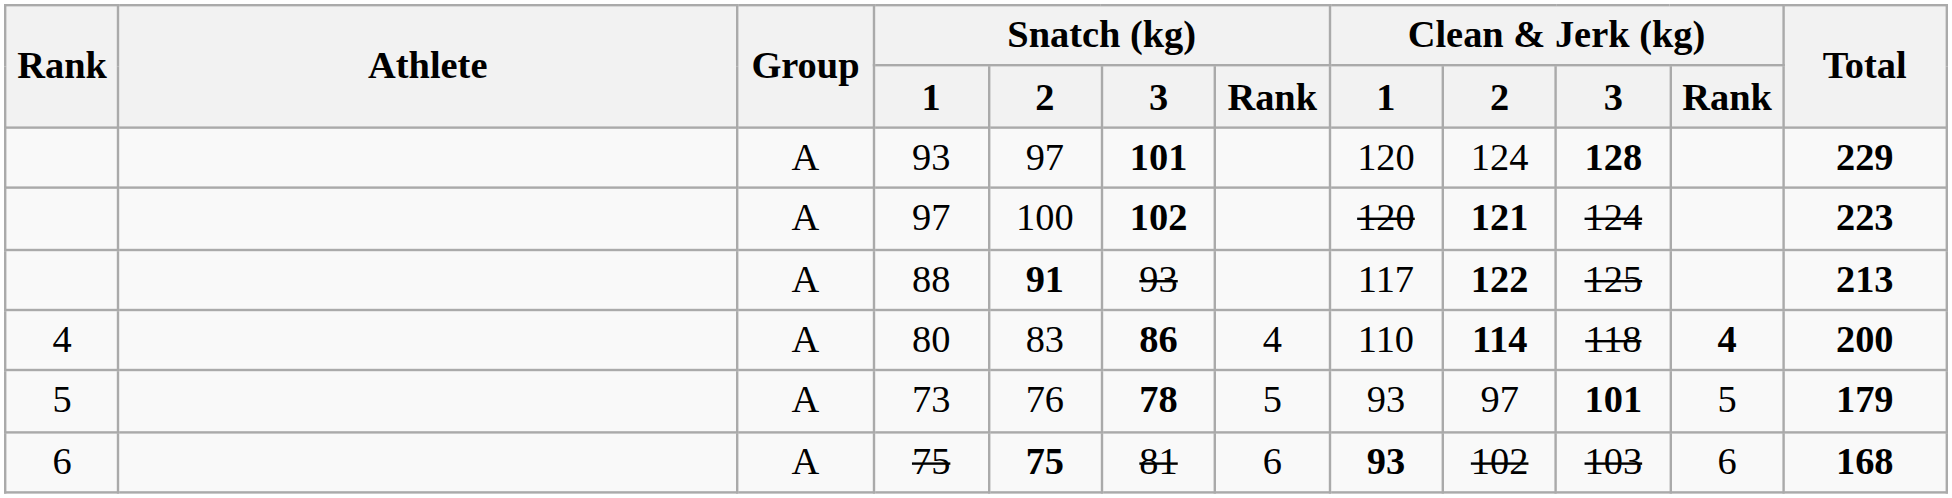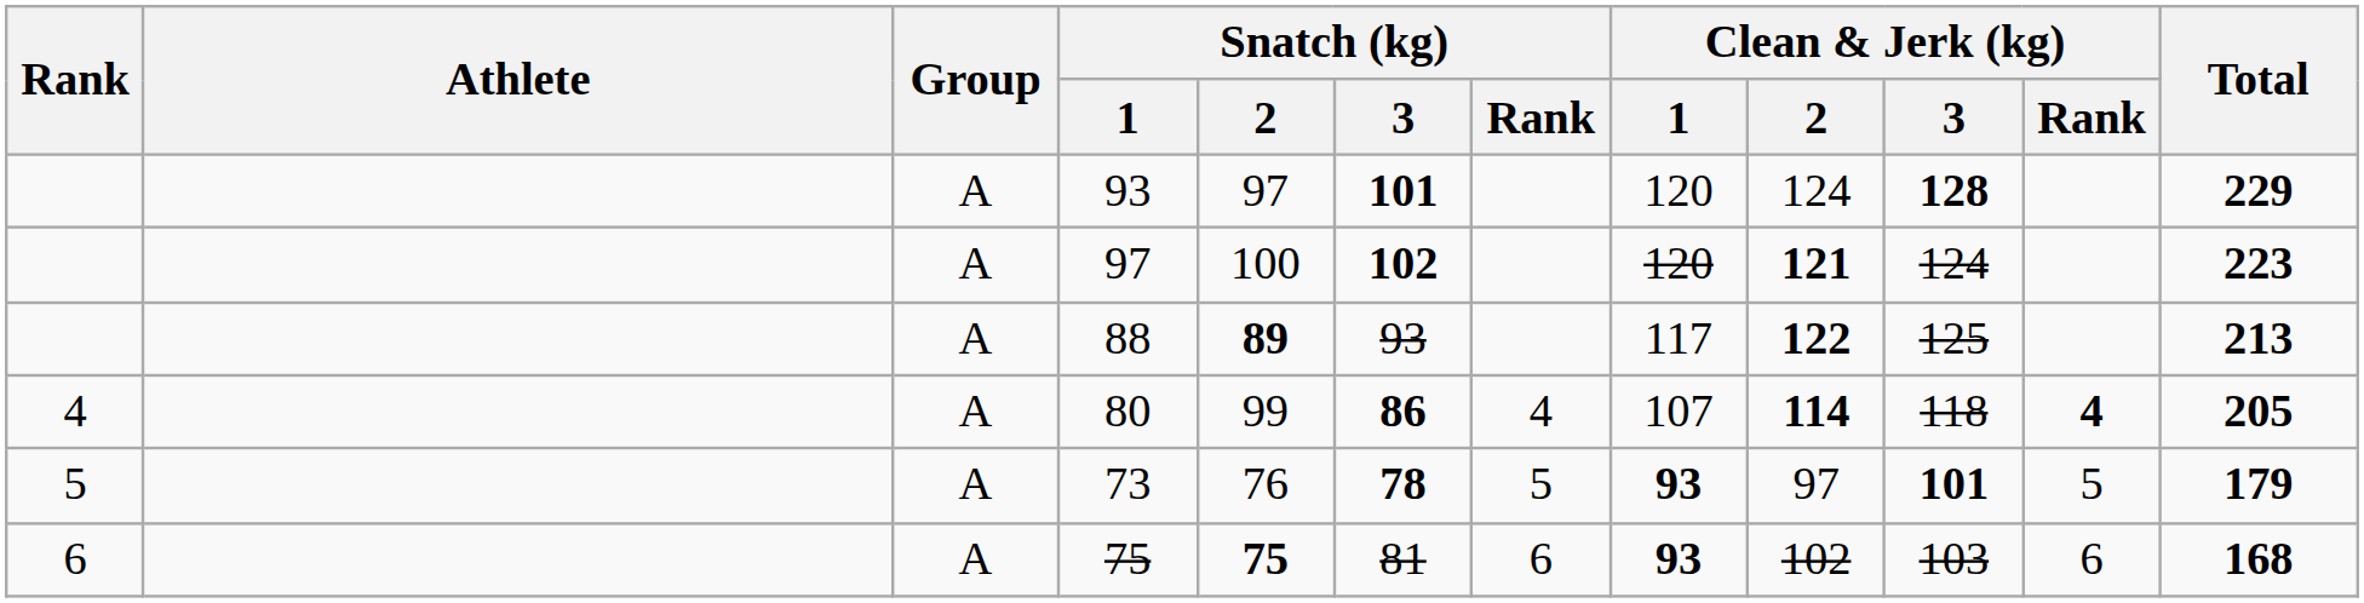 <table class = "wikitable" style="text-align:center;">
 <tr>
 <th rowspan=2 width=40>Rank</th>
 <th rowspan=2 width=250>Athlete</th>
 <th rowspan=2 width=50>Group</th>
 <th colspan=4>Snatch (kg)</th>
 <th colspan=4>Clean & Jerk (kg)</th>
 <th rowspan=2 width=60>Total</th>
 </tr>
 <tr>
 <th width=40>1</th>
 <th width=40>2</th>
 <th width=40>3</th>
 <th width=40>Rank</th>
 <th width=40>1</th>
 <th width=40>2</th>
 <th width=40>3</th>
 <th width=40>Rank</th>
 </tr>
 <tr>
 <td></td>
 <td align=left></td>
 <td>A</td>
 <td>93</td>
 <td>97</td>
 <td><strong>101</strong></td>
 <td></td>
 <td>120</td>
 <td>124</td>
 <td><strong>128</strong></td>
 <td></td>
 <td><strong>229</strong></td>
 </tr>
 <tr>
 <td></td>
 <td align=left></td>
 <td>A</td>
 <td>97</td>
 <td>100</td>
 <td><strong>102</strong></td>
 <td></td>
 <td><s>120</s></td>
 <td><strong>121</strong></td>
 <td><s>124</s></td>
 <td></td>
 <td><strong>223</strong></td>
 </tr>
 <tr>
 <td></td>
 <td align=left></td>
 <td>A</td>
 <td>88</td>
-<td><strong>91</strong></td>
+<td><strong>89</strong></td>
 <td><s>93</s></td>
 <td></td>
 <td>117</td>
 <td><strong>122</strong></td>
 <td><s>125</s></td>
 <td></td>
 <td><strong>213</strong></td>
 </tr>
 <tr>
 <td>4</td>
 <td align=left></td>
 <td>A</td>
 <td>80</td>
-<td>83</td>
+<td>99</td>
 <td><strong>86</strong></td>
 <td>4</td>
-<td>110</td>
+<td>107</td>
 <td><strong>114</strong></td>
 <td><s>118</s></td>
 <td><strong>4</strong></td>
-<td><strong>200</strong></td>
+<td><strong>205</strong></td>
 </tr>
 <tr>
 <td>5</td>
 <td align=left></td>
 <td>A</td>
 <td>73</td>
 <td>76</td>
 <td><strong>78</strong></td>
 <td>5</td>
-<td>93</td>
+<td><strong>93</strong></td>
 <td>97</td>
 <td><strong>101</strong></td>
 <td>5</td>
 <td><strong>179</strong></td>
 </tr>
 <tr>
 <td>6</td>
 <td align=left></td>
 <td>A</td>
 <td><s>75</s></td>
 <td><strong>75</strong></td>
 <td><s>81</s></td>
 <td>6</td>
 <td><strong>93</strong></td>
 <td><s>102</s></td>
 <td><s>103</s></td>
 <td>6</td>
 <td><strong>168</strong></td>
 </tr>
 </table>
